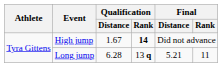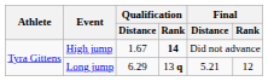 <table class="wikitable" style="font-size:90%; text-align:center">
 <tr>
 <th rowspan=2>Athlete</th>
 <th rowspan=2>Event</th>
 <th colspan=2>Qualification</th>
 <th colspan=2>Final</th>
 </tr>
 <tr style="font-size:95%">
 <th>Distance</th>
 <th>Rank</th>
 <th>Distance</th>
 <th>Rank</th>
 </tr>
 <tr>
 <td align=left rowspan=2><a href='#'>Tyra Gittens</a></td>
 <td align=left rowspan=1><a href='#'>High jump</a></td>
 <td>1.67</td>
 <td><strong>14</strong></td>
 <td colspan="2">Did not advance</td>
 </tr>
 <tr>
 <td align=left rowspan=1><a href='#'>Long jump</a></td>
-<td>6.28</td>
+<td>6.29</td>
 <td>13 <strong>q</strong></td>
 <td>5.21</td>
-<td>11</td>
+<td>12</td>
 </tr>
 </table>
